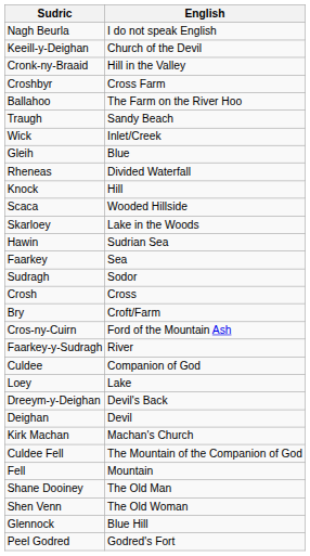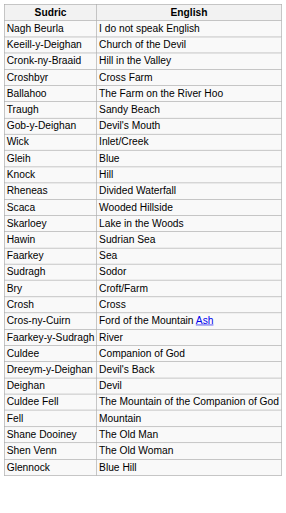 <table class="wikitable sortable plainrowheaders">
 <tr>
 <th>Sudric</th>
 <th>English</th>
 </tr>
 <tr>
 <td>Nagh Beurla</td>
 <td>I do not speak English</td>
 </tr>
 <tr>
 <td>Keeill-y-Deighan</td>
 <td>Church of the Devil</td>
 </tr>
 <tr>
 <td>Cronk-ny-Braaid</td>
 <td>Hill in the Valley</td>
 </tr>
 <tr>
 <td>Croshbyr</td>
 <td>Cross Farm</td>
 </tr>
 <tr>
 <td>Ballahoo</td>
 <td>The Farm on the River Hoo</td>
 </tr>
 <tr>
 <td>Traugh</td>
 <td>Sandy Beach</td>
 </tr>
 <tr>
+<td>Gob-y-Deighan</td>
+<td>Devil's Mouth</td>
+</tr>
+<tr>
 <td>Wick</td>
 <td>Inlet/Creek</td>
 </tr>
 <tr>
 <td>Gleih</td>
 <td>Blue</td>
 </tr>
 <tr>
+<td>Knock</td>
+<td>Hill</td>
+</tr>
+<tr>
 <td>Rheneas</td>
 <td>Divided Waterfall</td>
-</tr>
-<tr>
-<td>Knock</td>
-<td>Hill</td>
 </tr>
 <tr>
 <td>Scaca</td>
 <td>Wooded Hillside</td>
 </tr>
 <tr>
 <td>Skarloey</td>
 <td>Lake in the Woods</td>
 </tr>
 <tr>
 <td>Hawin</td>
 <td>Sudrian Sea</td>
 </tr>
 <tr>
 <td>Faarkey</td>
 <td>Sea</td>
 </tr>
 <tr>
 <td>Sudragh</td>
 <td>Sodor</td>
 </tr>
 <tr>
+<td>Bry</td>
+<td>Croft/Farm</td>
+</tr>
+<tr>
 <td>Crosh</td>
 <td>Cross</td>
-</tr>
-<tr>
-<td>Bry</td>
-<td>Croft/Farm</td>
 </tr>
 <tr>
 <td>Cros-ny-Cuirn</td>
 <td>Ford of the Mountain <a href='#'>Ash</a></td>
 </tr>
 <tr>
 <td>Faarkey-y-Sudragh</td>
 <td>River</td>
 </tr>
 <tr>
 <td>Culdee</td>
 <td>Companion of God</td>
 </tr>
 <tr>
-<td>Loey</td>
-<td>Lake</td>
-</tr>
-<tr>
 <td>Dreeym-y-Deighan</td>
 <td>Devil's Back</td>
 </tr>
 <tr>
 <td>Deighan</td>
 <td>Devil</td>
-</tr>
-<tr>
-<td>Kirk Machan</td>
-<td>Machan's Church</td>
 </tr>
 <tr>
 <td>Culdee Fell</td>
 <td>The Mountain of the Companion of God</td>
 </tr>
 <tr>
 <td>Fell</td>
 <td>Mountain</td>
 </tr>
 <tr>
 <td>Shane Dooiney</td>
 <td>The Old Man</td>
 </tr>
 <tr>
 <td>Shen Venn</td>
 <td>The Old Woman</td>
 </tr>
 <tr>
 <td>Glennock</td>
 <td>Blue Hill</td>
 </tr>
-<tr>
-<td>Peel Godred</td>
-<td>Godred's Fort</td>
-</tr>
 </table>
